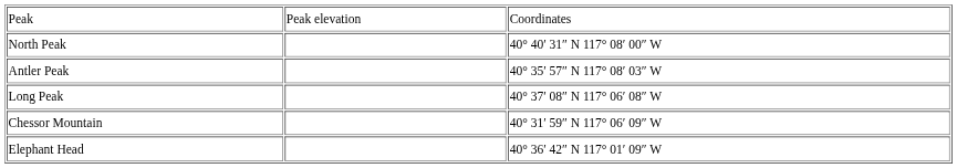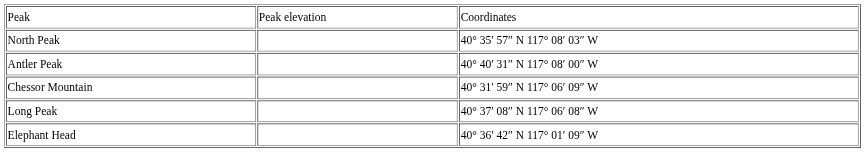 <table style="width: 60%; height: 200px" border="1">
 <tr>
 <td>Peak</td>
 <td>Peak elevation</td>
 <td>Coordinates</td>
 </tr>
 <tr>
 <td>North Peak</td>
 <td></td>
-<td>40° 40′ 31″ N 117° 08′ 00″ W</td>
+<td>40° 35′ 57″ N 117° 08′ 03″ W</td>
 </tr>
 <tr>
 <td>Antler Peak</td>
 <td></td>
-<td>40° 35′ 57″ N 117° 08′ 03″ W</td>
+<td>40° 40′ 31″ N 117° 08′ 00″ W</td>
+</tr>
+<tr>
+<td>Chessor Mountain</td>
+<td></td>
+<td>40° 31′ 59″ N 117° 06′ 09″ W</td>
 </tr>
 <tr>
 <td>Long Peak</td>
 <td></td>
 <td>40° 37′ 08″ N 117° 06′ 08″ W</td>
 </tr>
 <tr>
-<td>Chessor Mountain</td>
-<td></td>
-<td>40° 31′ 59″ N 117° 06′ 09″ W</td>
-</tr>
-<tr>
 <td>Elephant Head</td>
 <td></td>
 <td>40° 36′ 42″ N 117° 01′ 09″ W</td>
 </tr>
 </table>
